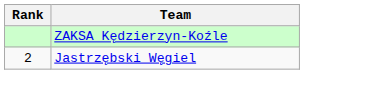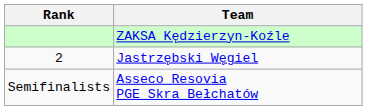 <table class="wikitable" style="text-align: center;">
 <tr>
 <th width=40>Rank</th>
 <th width=240>Team</th>
 </tr>
 <tr bgcolor=#CCFFCC>
 <td></td>
 <td align=left><a href='#'>ZAKSA Kędzierzyn-Koźle</a></td>
 </tr>
 <tr>
 <td>2</td>
 <td align=left><a href='#'>Jastrzębski Węgiel</a></td>
 </tr>
+<tr>
+<td>Semifinalists</td>
+<td align=left><a href='#'>Asseco Resovia</a><br> <a href='#'>PGE Skra Bełchatów</a></td>
+</tr>
 </table>
